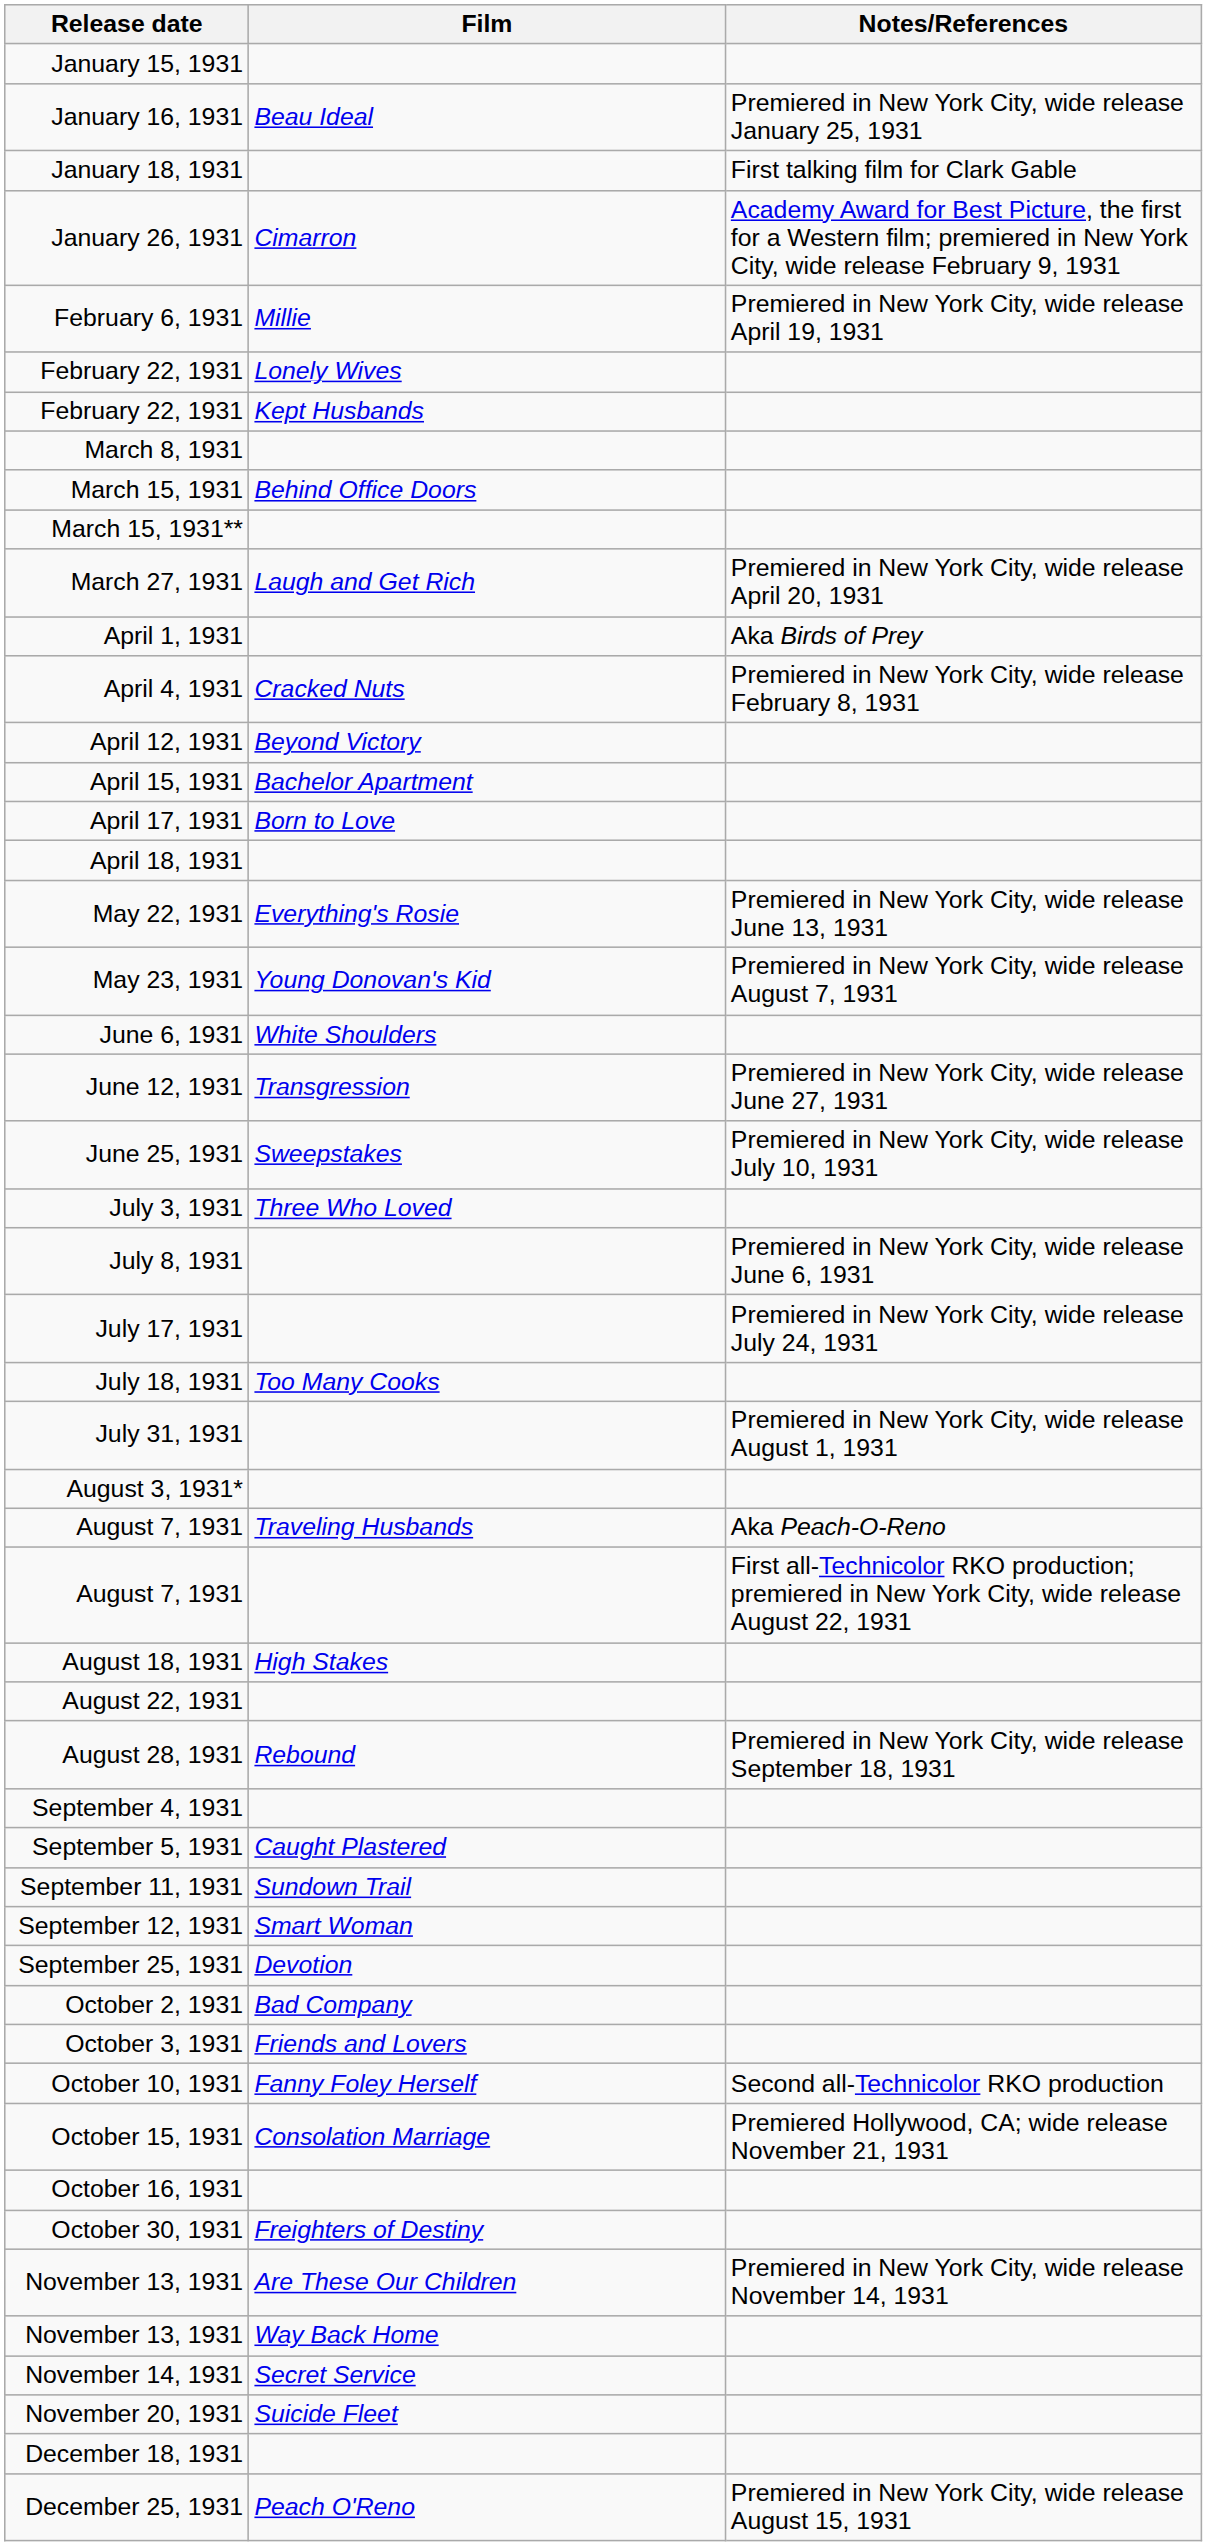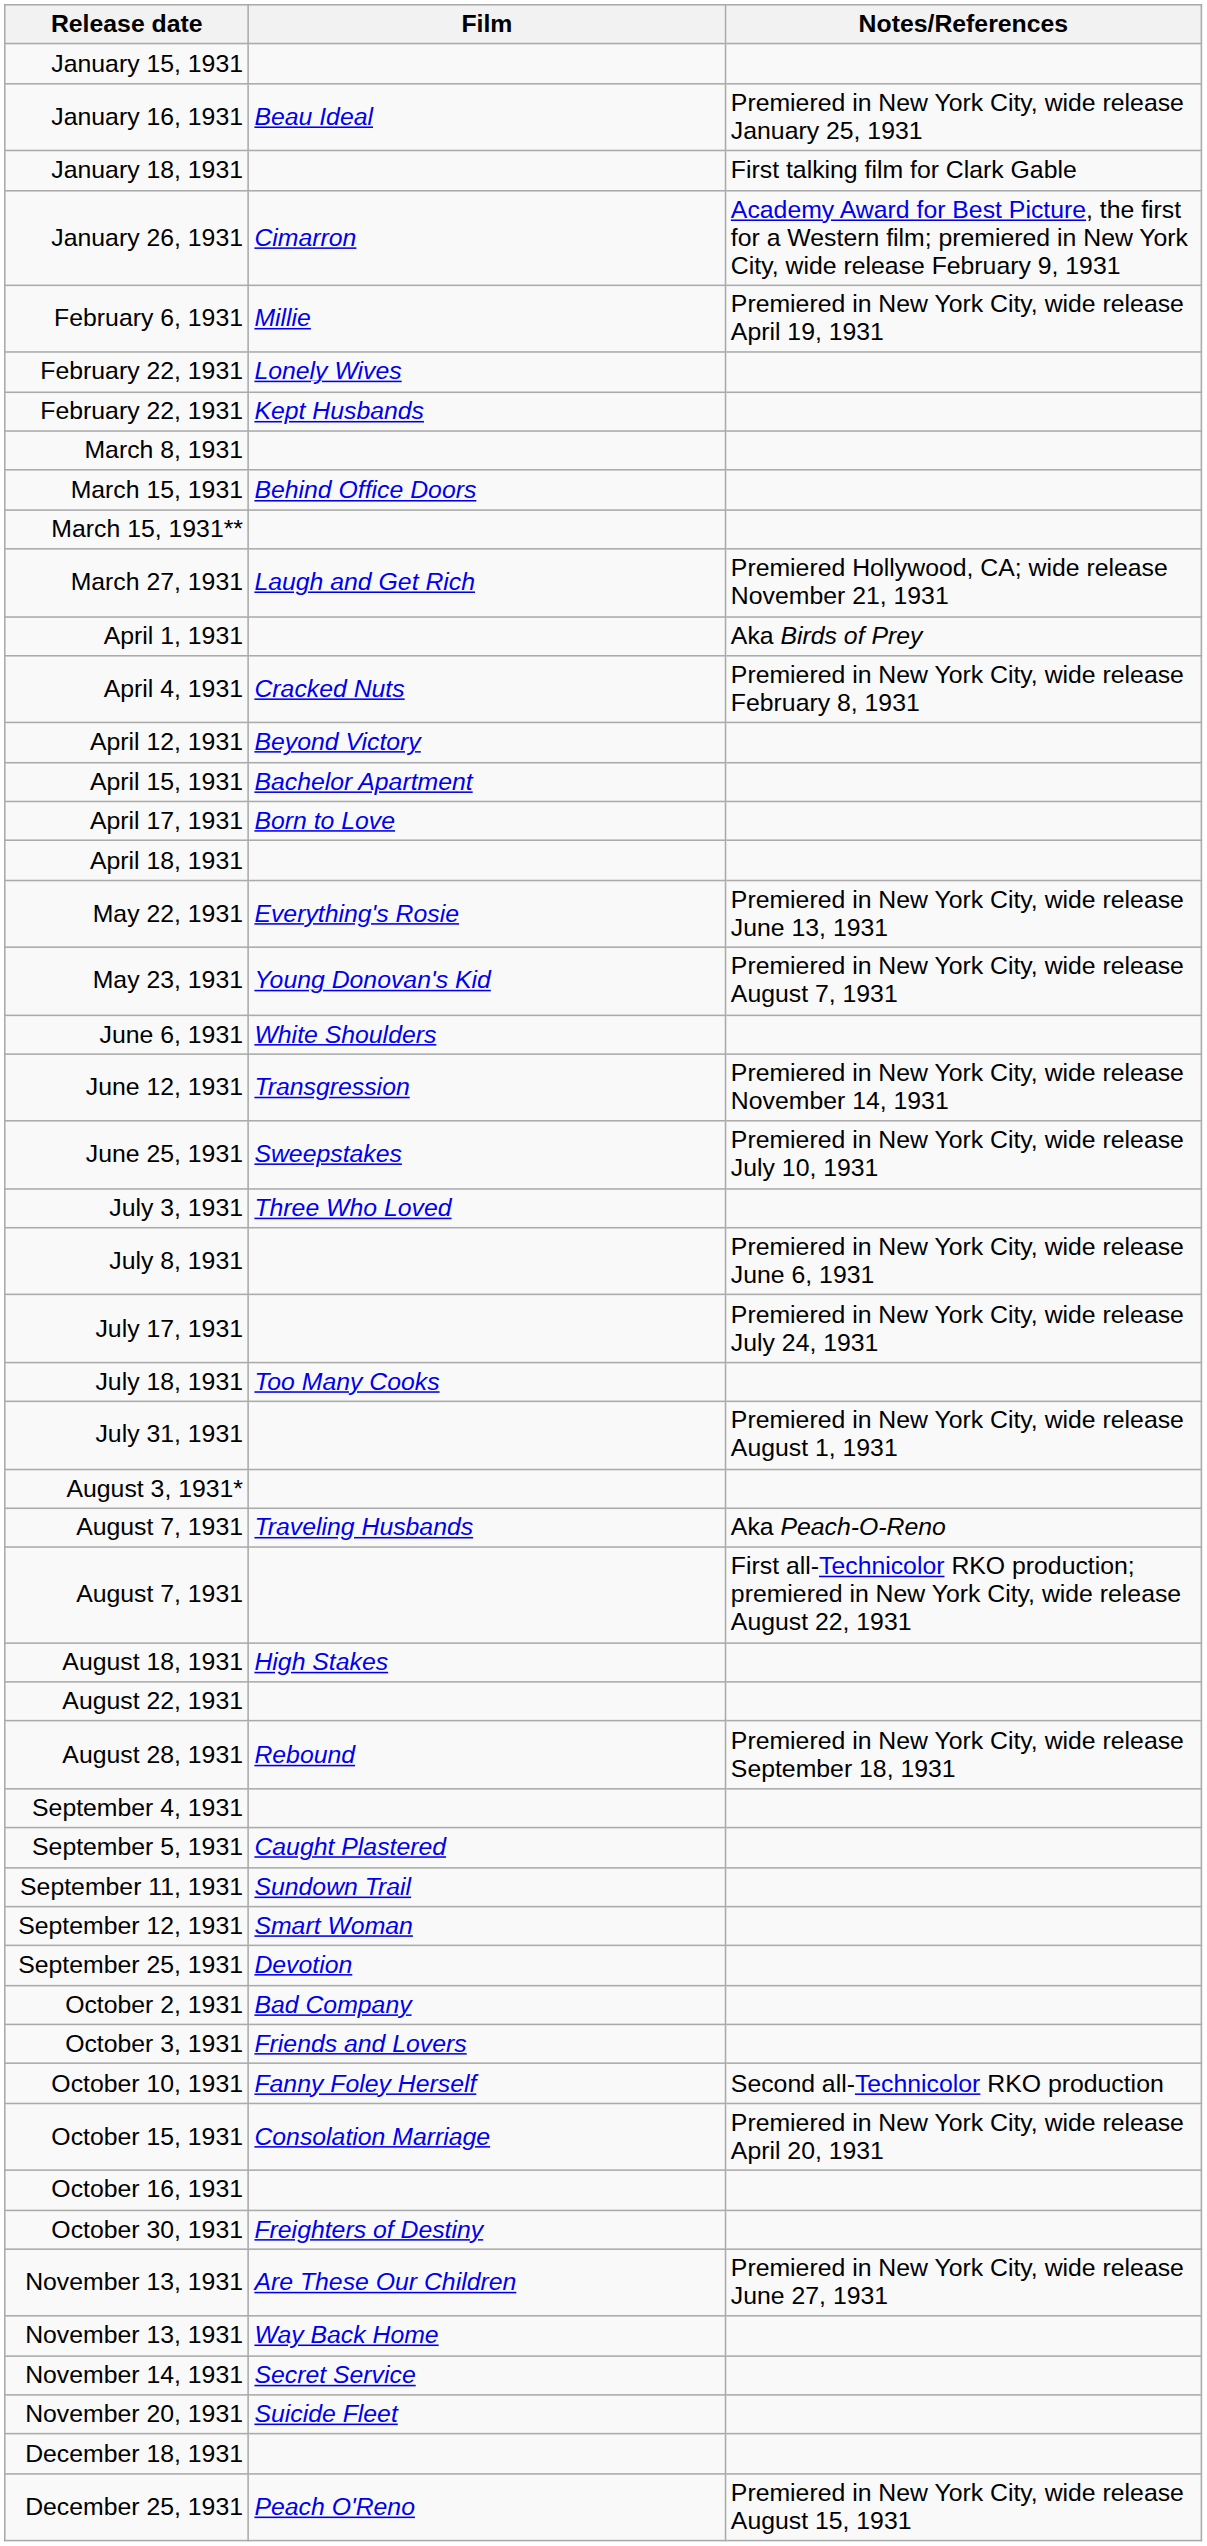 <table class="wikitable sortable plainrowheaders">
 <tr>
 <th scope="col" style="width:150px">Release date</th>
 <th scope="col" style="width:300px">Film</th>
 <th scope="col" style="width:300px" class="unsortable">Notes/References</th>
 </tr>
 <tr>
 <td style="text-align:right;">January 15, 1931</td>
 <td><em></em></td>
 <td></td>
 </tr>
 <tr>
 <td style="text-align:right;">January 16, 1931</td>
 <td><em><a href='#'>Beau Ideal</a></em></td>
 <td>Premiered in New York City, wide release January 25, 1931</td>
 </tr>
 <tr>
 <td style="text-align:right;">January 18, 1931</td>
 <td><em></em></td>
 <td>First talking film for Clark Gable</td>
 </tr>
 <tr>
 <td style="text-align:right;">January 26, 1931</td>
 <td><em><a href='#'>Cimarron</a></em></td>
 <td><a href='#'>Academy Award for Best Picture</a>, the first for a Western film; premiered in New York City, wide release February 9, 1931</td>
 </tr>
 <tr>
 <td style="text-align:right;">February 6, 1931</td>
 <td><em><a href='#'>Millie</a></em></td>
 <td>Premiered in New York City, wide release April 19, 1931</td>
 </tr>
 <tr>
 <td style="text-align:right;">February 22, 1931</td>
 <td><em><a href='#'>Lonely Wives</a></em></td>
 <td></td>
 </tr>
 <tr>
 <td style="text-align:right;">February 22, 1931</td>
 <td><em><a href='#'>Kept Husbands</a></em></td>
 <td></td>
 </tr>
 <tr>
 <td style="text-align:right;">March 8, 1931</td>
 <td><em></em></td>
 <td></td>
 </tr>
 <tr>
 <td style="text-align:right;">March 15, 1931</td>
 <td><em><a href='#'>Behind Office Doors</a></em></td>
 <td></td>
 </tr>
 <tr>
 <td style="text-align:right;">March 15, 1931**</td>
 <td><em></em></td>
 <td></td>
 </tr>
 <tr>
 <td style="text-align:right;">March 27, 1931</td>
 <td><em><a href='#'>Laugh and Get Rich</a></em></td>
-<td>Premiered in New York City, wide release April 20, 1931</td>
+<td>Premiered Hollywood, CA; wide release November 21, 1931</td>
 </tr>
 <tr>
 <td style="text-align:right;">April 1, 1931</td>
 <td><em></em></td>
 <td>Aka <em>Birds of Prey</em></td>
 </tr>
 <tr>
 <td style="text-align:right;">April 4, 1931</td>
 <td><em><a href='#'>Cracked Nuts</a></em></td>
 <td>Premiered in New York City, wide release February 8, 1931</td>
 </tr>
 <tr>
 <td style="text-align:right;">April 12, 1931</td>
 <td><em><a href='#'>Beyond Victory</a></em></td>
 <td></td>
 </tr>
 <tr>
 <td style="text-align:right;">April 15, 1931</td>
 <td><em><a href='#'>Bachelor Apartment</a></em></td>
 <td></td>
 </tr>
 <tr>
 <td style="text-align:right;">April 17, 1931</td>
 <td><em><a href='#'>Born to Love</a></em></td>
 <td></td>
 </tr>
 <tr>
 <td style="text-align:right;">April 18, 1931</td>
 <td><em></em></td>
 <td></td>
 </tr>
 <tr>
 <td style="text-align:right;">May 22, 1931</td>
 <td><em><a href='#'>Everything's Rosie</a></em></td>
 <td>Premiered in New York City, wide release June 13, 1931</td>
 </tr>
 <tr>
 <td style="text-align:right;">May 23, 1931</td>
 <td><em><a href='#'>Young Donovan's Kid</a></em></td>
 <td>Premiered in New York City, wide release August 7, 1931</td>
 </tr>
 <tr>
 <td style="text-align:right;">June 6, 1931</td>
 <td><em><a href='#'>White Shoulders</a></em></td>
 <td></td>
 </tr>
 <tr>
 <td style="text-align:right;">June 12, 1931</td>
 <td><em><a href='#'>Transgression</a></em></td>
-<td>Premiered in New York City, wide release June 27, 1931</td>
+<td>Premiered in New York City, wide release November 14, 1931</td>
 </tr>
 <tr>
 <td style="text-align:right;">June 25, 1931</td>
 <td><em><a href='#'>Sweepstakes</a></em></td>
 <td>Premiered in New York City, wide release July 10, 1931</td>
 </tr>
 <tr>
 <td style="text-align:right;">July 3, 1931</td>
 <td><em><a href='#'>Three Who Loved</a></em></td>
 <td></td>
 </tr>
 <tr>
 <td style="text-align:right;">July 8, 1931</td>
 <td><em></em></td>
 <td>Premiered in New York City, wide release June 6, 1931</td>
 </tr>
 <tr>
 <td style="text-align:right;">July 17, 1931</td>
 <td><em></em></td>
 <td>Premiered in New York City, wide release July 24, 1931</td>
 </tr>
 <tr>
 <td style="text-align:right;">July 18, 1931</td>
 <td><em><a href='#'>Too Many Cooks</a></em></td>
 <td></td>
 </tr>
 <tr>
 <td style="text-align:right;">July 31, 1931</td>
 <td><em></em></td>
 <td>Premiered in New York City, wide release August 1, 1931</td>
 </tr>
 <tr>
 <td style="text-align:right;">August 3, 1931*</td>
 <td><em></em></td>
 <td></td>
 </tr>
 <tr>
 <td style="text-align:right;">August 7, 1931</td>
 <td><em><a href='#'>Traveling Husbands</a></em></td>
 <td>Aka <em>Peach-O-Reno</em></td>
 </tr>
 <tr>
 <td style="text-align:right;">August 7, 1931</td>
 <td><em></em></td>
 <td>First all-<a href='#'>Technicolor</a> RKO production; premiered in New York City, wide release August 22, 1931</td>
 </tr>
 <tr>
 <td style="text-align:right;">August 18, 1931</td>
 <td><em><a href='#'>High Stakes</a></em></td>
 <td></td>
 </tr>
 <tr>
 <td style="text-align:right;">August 22, 1931</td>
 <td><em></em></td>
 <td></td>
 </tr>
 <tr>
 <td style="text-align:right;">August 28, 1931</td>
 <td><em><a href='#'>Rebound</a></em></td>
 <td>Premiered in New York City, wide release September 18, 1931</td>
 </tr>
 <tr>
 <td style="text-align:right;">September 4, 1931</td>
 <td><em></em></td>
 <td></td>
 </tr>
 <tr>
 <td style="text-align:right;">September 5, 1931</td>
 <td><em><a href='#'>Caught Plastered</a></em></td>
 <td></td>
 </tr>
 <tr>
 <td style="text-align:right;">September 11, 1931</td>
 <td><em><a href='#'>Sundown Trail</a></em></td>
 <td></td>
 </tr>
 <tr>
 <td style="text-align:right;">September 12, 1931</td>
 <td><em><a href='#'>Smart Woman</a></em></td>
 <td></td>
 </tr>
 <tr>
 <td style="text-align:right;">September 25, 1931</td>
 <td><em><a href='#'>Devotion</a></em></td>
 <td></td>
 </tr>
 <tr>
 <td style="text-align:right;">October 2, 1931</td>
 <td><em><a href='#'>Bad Company</a></em></td>
 <td></td>
 </tr>
 <tr>
 <td style="text-align:right;">October 3, 1931</td>
 <td><em><a href='#'>Friends and Lovers</a></em></td>
 <td></td>
 </tr>
 <tr>
 <td style="text-align:right;">October 10, 1931</td>
 <td><em><a href='#'>Fanny Foley Herself</a></em></td>
 <td>Second all-<a href='#'>Technicolor</a> RKO production</td>
 </tr>
 <tr>
 <td style="text-align:right;">October 15, 1931</td>
 <td><em><a href='#'>Consolation Marriage</a></em></td>
-<td>Premiered Hollywood, CA; wide release November 21, 1931</td>
+<td>Premiered in New York City, wide release April 20, 1931</td>
 </tr>
 <tr>
 <td style="text-align:right;">October 16, 1931</td>
 <td><em></em></td>
 <td></td>
 </tr>
 <tr>
 <td style="text-align:right;">October 30, 1931</td>
 <td><em><a href='#'>Freighters of Destiny</a></em></td>
 <td></td>
 </tr>
 <tr>
 <td style="text-align:right;">November 13, 1931</td>
 <td><em><a href='#'>Are These Our Children</a></em></td>
-<td>Premiered in New York City, wide release November 14, 1931</td>
+<td>Premiered in New York City, wide release June 27, 1931</td>
 </tr>
 <tr>
 <td style="text-align:right;">November 13, 1931</td>
 <td><em><a href='#'>Way Back Home</a></em></td>
 <td></td>
 </tr>
 <tr>
 <td style="text-align:right;">November 14, 1931</td>
 <td><em><a href='#'>Secret Service</a></em></td>
 <td></td>
 </tr>
 <tr>
 <td style="text-align:right;">November 20, 1931</td>
 <td><em><a href='#'>Suicide Fleet</a></em></td>
 <td></td>
 </tr>
 <tr>
 <td style="text-align:right;">December 18, 1931</td>
 <td><em></em></td>
 <td></td>
 </tr>
 <tr>
 <td style="text-align:right;">December 25, 1931</td>
 <td><em><a href='#'>Peach O'Reno</a></em></td>
 <td>Premiered in New York City, wide release August 15, 1931</td>
 </tr>
 </table>
